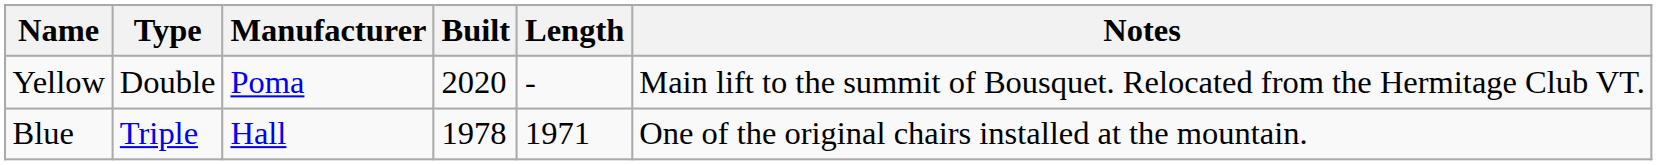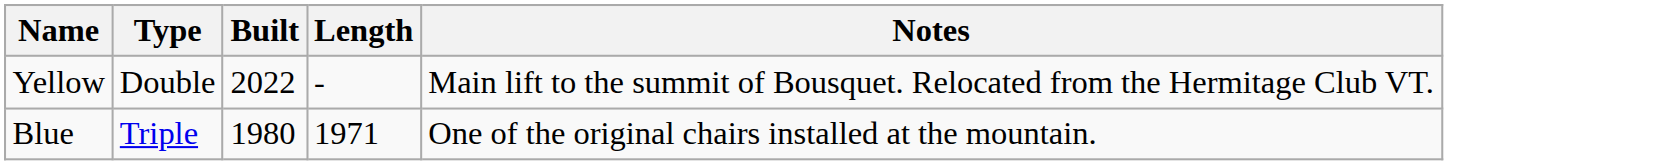 <table class="wikitable">
 <tr>
 <th>Name</th>
 <th>Type</th>
-<th>Manufacturer</th>
 <th>Built</th>
 <th>Length<br></th>
 <th>Notes</th>
 </tr>
 <tr>
 <td>Yellow</td>
 <td>Double</td>
-<td><a href='#'>Poma</a></td>
-<td>2020</td>
+<td>2022</td>
 <td>-</td>
 <td>Main lift to the summit of Bousquet. Relocated from the Hermitage Club VT.</td>
 </tr>
 <tr>
 <td>Blue</td>
 <td><a href='#'>Triple</a></td>
-<td><a href='#'>Hall</a></td>
-<td>1978</td>
+<td>1980</td>
 <td>1971</td>
 <td>One of the original chairs installed at the mountain.</td>
 </tr>
 </table>
